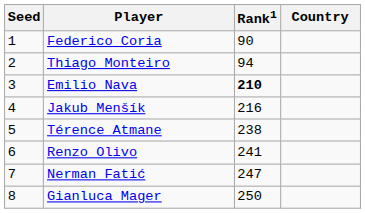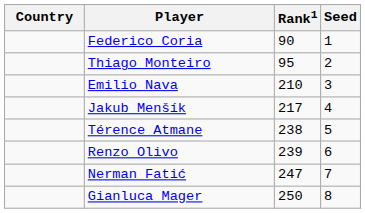 <table class="sortable wikitable">
 <tr>
-<th>Seed</th>
+<th width="70">Country</th>
 <th width="175">Player</th>
 <th>Rank<sup>1</sup></th>
-<th width="70">Country</th>
+<th>Seed</th>
 </tr>
 <tr>
-<td>1</td>
+<td></td>
 <td><a href='#'>Federico Coria</a></td>
 <td>90</td>
-<td></td>
+<td>1</td>
 </tr>
 <tr>
+<td></td>
+<td><a href='#'>Thiago Monteiro</a></td>
+<td>95</td>
 <td>2</td>
-<td><a href='#'>Thiago Monteiro</a></td>
-<td>94</td>
-<td></td>
 </tr>
 <tr>
+<td></td>
+<td><a href='#'>Emilio Nava</a></td>
+<td>210</td>
 <td>3</td>
-<td><a href='#'>Emilio Nava</a></td>
-<td><strong>210</strong></td>
-<td></td>
 </tr>
 <tr>
+<td></td>
+<td><a href='#'>Jakub Menšík</a></td>
+<td>217</td>
 <td>4</td>
-<td><a href='#'>Jakub Menšík</a></td>
-<td>216</td>
-<td></td>
 </tr>
 <tr>
-<td>5</td>
+<td></td>
 <td><a href='#'>Térence Atmane</a></td>
 <td>238</td>
-<td></td>
+<td>5</td>
 </tr>
 <tr>
+<td></td>
+<td><a href='#'>Renzo Olivo</a></td>
+<td>239</td>
 <td>6</td>
-<td><a href='#'>Renzo Olivo</a></td>
-<td>241</td>
-<td></td>
 </tr>
 <tr>
-<td>7</td>
+<td></td>
 <td><a href='#'>Nerman Fatić</a></td>
 <td>247</td>
-<td></td>
+<td>7</td>
 </tr>
 <tr>
-<td>8</td>
+<td></td>
 <td><a href='#'>Gianluca Mager</a></td>
 <td>250</td>
-<td></td>
+<td>8</td>
 </tr>
 </table>
